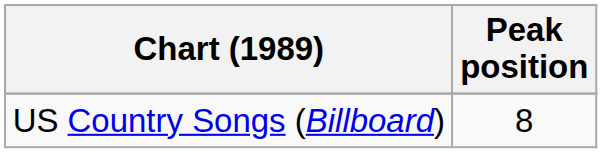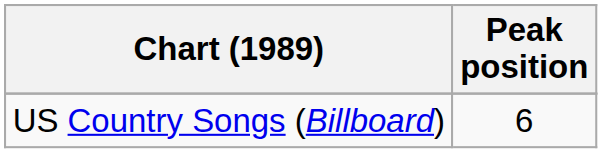 <table class="wikitable sortable">
 <tr>
 <th align="left">Chart (1989)</th>
 <th align="center">Peak<br>position</th>
 </tr>
 <tr>
 </tr>
 <tr>
 <td>US <a href='#'>Country Songs</a> (<em><a href='#'>Billboard</a></em>)</td>
-<td align="center">8</td>
+<td align="center">6</td>
 </tr>
 </table>
